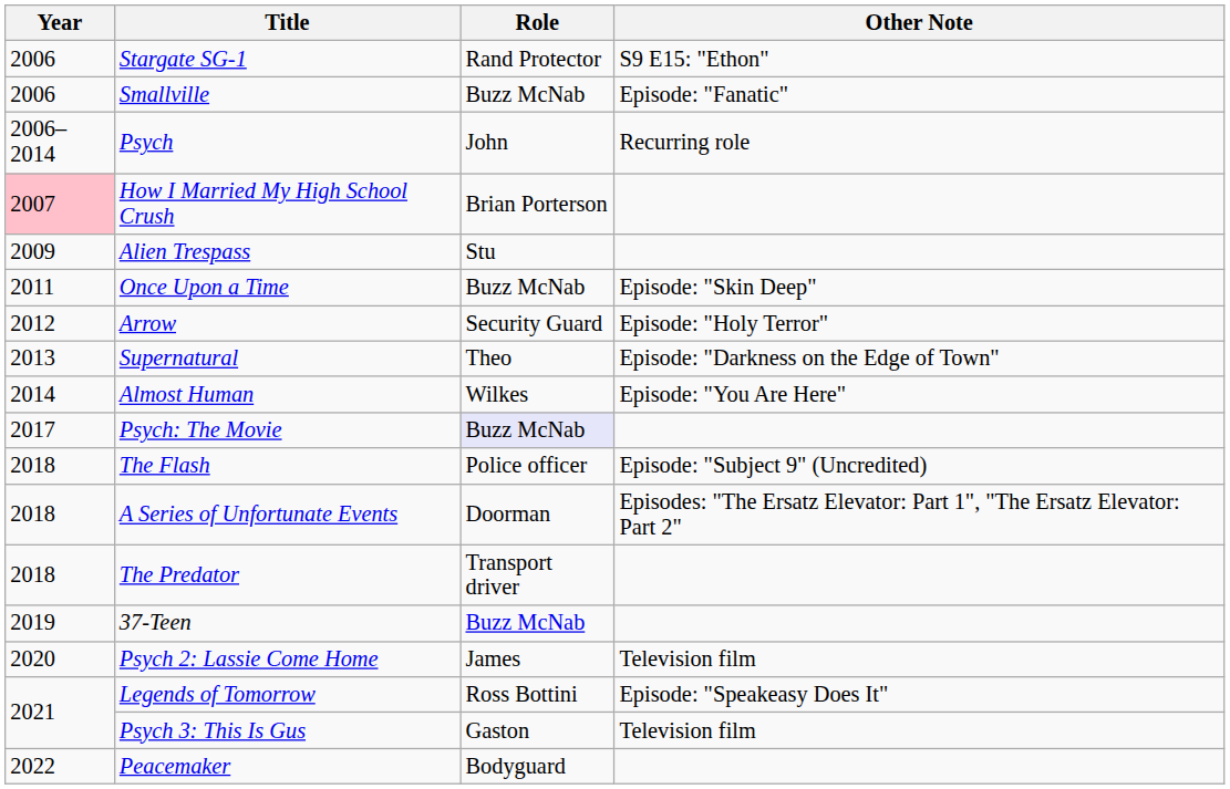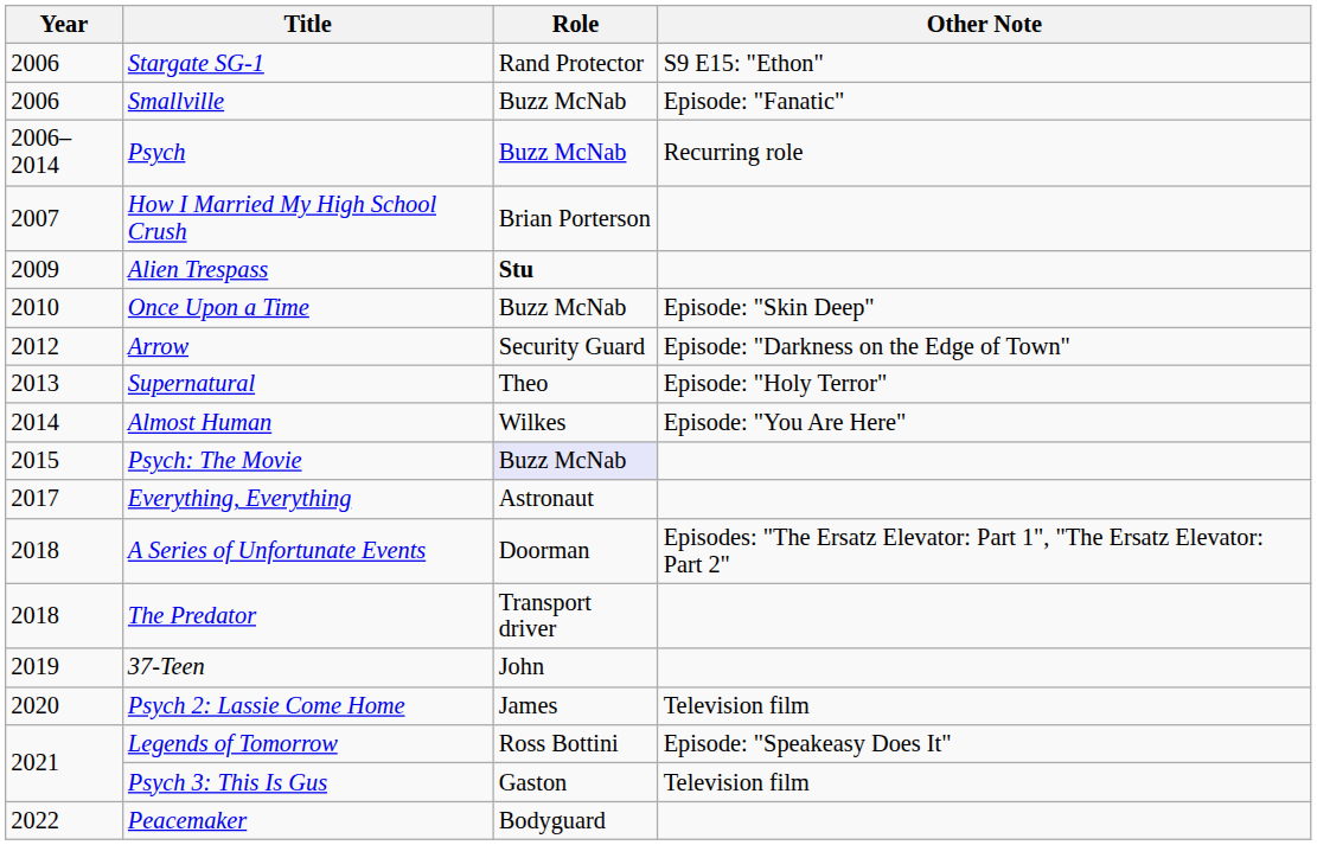 <table class="wikitable sortable">
 <tr>
 <th>Year</th>
 <th>Title</th>
 <th>Role</th>
 <th ! class="unsortable">Other Note</th>
 </tr>
 <tr>
 <td>2006</td>
 <td><em><a href='#'>Stargate SG-1</a></em></td>
 <td>Rand Protector</td>
 <td>S9 E15: "Ethon"</td>
 </tr>
 <tr>
 <td>2006</td>
 <td><em><a href='#'>Smallville</a></em></td>
 <td>Buzz McNab</td>
 <td>Episode: "Fanatic"</td>
 </tr>
 <tr>
 <td>2006–2014</td>
 <td><em><a href='#'>Psych</a></em></td>
-<td>John</td>
+<td><a href='#'>Buzz McNab</a></td>
 <td>Recurring role</td>
 </tr>
 <tr>
-<td style="background: pink;">2007</td>
+<td>2007</td>
 <td><em><a href='#'>How I Married My High School Crush</a></em></td>
 <td>Brian Porterson</td>
 <td></td>
 </tr>
 <tr>
 <td>2009</td>
 <td><em><a href='#'>Alien Trespass</a></em></td>
-<td>Stu</td>
+<td><strong>Stu</strong></td>
 <td></td>
 </tr>
 <tr>
-<td>2011</td>
+<td>2010</td>
 <td><em><a href='#'>Once Upon a Time</a></em></td>
 <td>Buzz McNab</td>
 <td>Episode: "Skin Deep"</td>
 </tr>
 <tr>
 <td>2012</td>
 <td><em><a href='#'>Arrow</a></em></td>
 <td>Security Guard</td>
-<td>Episode: "Holy Terror"</td>
+<td>Episode: "Darkness on the Edge of Town"</td>
 </tr>
 <tr>
 <td>2013</td>
 <td><em><a href='#'>Supernatural</a></em></td>
 <td>Theo</td>
-<td>Episode: "Darkness on the Edge of Town"</td>
+<td>Episode: "Holy Terror"</td>
 </tr>
 <tr>
 <td>2014</td>
 <td><em><a href='#'>Almost Human</a></em></td>
 <td>Wilkes</td>
 <td>Episode: "You Are Here"</td>
 </tr>
 <tr>
-<td>2017</td>
+<td>2015</td>
 <td><em><a href='#'>Psych: The Movie</a></em></td>
 <td style="background: lavender;">Buzz McNab</td>
 <td></td>
 </tr>
 <tr>
-<td>2018</td>
-<td data-sort-value="Flash, The"><em><a href='#'>The Flash</a></em></td>
-<td>Police officer</td>
-<td>Episode: "Subject 9" (Uncredited)</td>
+<td>2017</td>
+<td><em><a href='#'>Everything, Everything</a></em></td>
+<td>Astronaut</td>
+<td></td>
 </tr>
 <tr>
 <td>2018</td>
 <td data-sort-value="Series of Unfortunate Events, A"><em><a href='#'>A Series of Unfortunate Events</a></em></td>
 <td>Doorman</td>
 <td>Episodes: "The Ersatz Elevator: Part 1", "The Ersatz Elevator: Part 2"</td>
 </tr>
 <tr>
 <td>2018</td>
 <td data-sort-value="Predator, The"><em><a href='#'>The Predator</a></em></td>
 <td>Transport driver</td>
 <td></td>
 </tr>
 <tr>
 <td>2019</td>
 <td><em>37-Teen </em></td>
-<td><a href='#'>Buzz McNab</a></td>
+<td>John</td>
 <td></td>
 </tr>
 <tr>
 <td>2020</td>
 <td><em><a href='#'>Psych 2: Lassie Come Home</a></em></td>
 <td>James</td>
 <td>Television film</td>
 </tr>
 <tr>
 <td rowspan="2">2021</td>
 <td><em><a href='#'>Legends of Tomorrow</a></em></td>
 <td>Ross Bottini</td>
 <td>Episode: "Speakeasy Does It"</td>
 </tr>
 <tr>
 <td><em><a href='#'>Psych 3: This Is Gus</a></em></td>
 <td>Gaston</td>
 <td>Television film</td>
 </tr>
 <tr>
 <td>2022</td>
 <td><em><a href='#'>Peacemaker</a></em></td>
 <td>Bodyguard</td>
 <td></td>
 </tr>
 </table>
